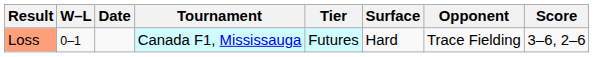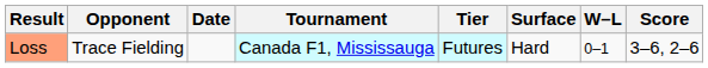 <table class="sortable wikitable">
 <tr>
 <th>Result</th>
-<th class="unsortable">W–L</th>
+<th>Opponent</th>
 <th>Date</th>
 <th>Tournament</th>
 <th>Tier</th>
 <th>Surface</th>
-<th>Opponent</th>
+<th class="unsortable">W–L</th>
 <th class="unsortable">Score</th>
 </tr>
 <tr>
 <td bgcolor=FFA07A>Loss</td>
-<td><small>0–1</small></td>
+<td> Trace Fielding</td>
 <td></td>
 <td style="background:#cffcff;">Canada F1, <a href='#'>Mississauga</a></td>
 <td style="background:#cffcff;">Futures</td>
 <td>Hard</td>
-<td> Trace Fielding</td>
+<td><small>0–1</small></td>
 <td>3–6, 2–6</td>
 </tr>
 </table>
